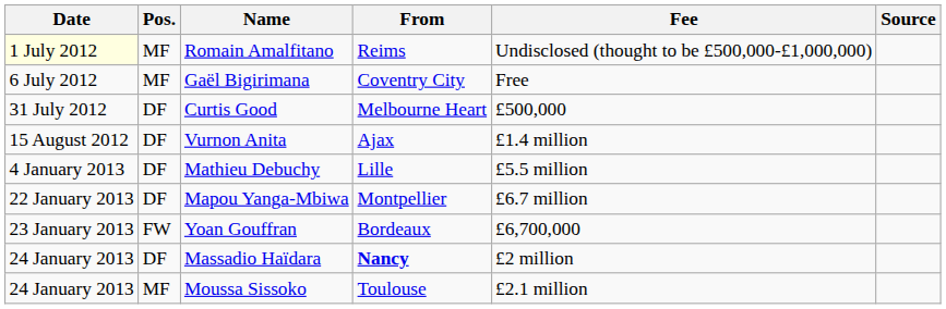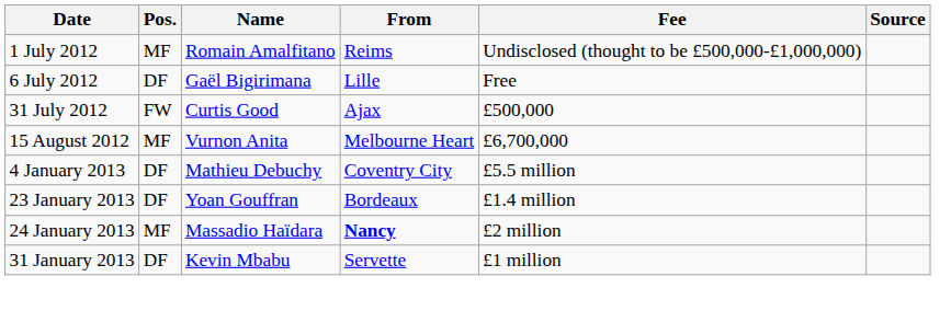 <table class="wikitable">
 <tr>
 <th>Date</th>
 <th>Pos.</th>
 <th>Name</th>
 <th>From</th>
 <th>Fee</th>
 <th>Source</th>
 </tr>
 <tr>
-<td style="background: lightyellow;">1 July 2012</td>
+<td>1 July 2012</td>
 <td>MF</td>
 <td> <a href='#'>Romain Amalfitano</a></td>
 <td> <a href='#'>Reims</a></td>
 <td>Undisclosed (thought to be £500,000-£1,000,000)</td>
 <td></td>
 </tr>
 <tr>
 <td>6 July 2012</td>
-<td>MF</td>
+<td>DF</td>
 <td> <a href='#'>Gaël Bigirimana</a></td>
-<td> <a href='#'>Coventry City</a></td>
+<td> <a href='#'>Lille</a></td>
 <td>Free</td>
 <td></td>
 </tr>
 <tr>
 <td>31 July 2012</td>
-<td>DF</td>
+<td>FW</td>
 <td> <a href='#'>Curtis Good</a></td>
-<td> <a href='#'>Melbourne Heart</a></td>
+<td> <a href='#'>Ajax</a></td>
 <td>£500,000</td>
 <td></td>
 </tr>
 <tr>
 <td>15 August 2012</td>
-<td>DF</td>
+<td>MF</td>
 <td> <a href='#'>Vurnon Anita</a></td>
-<td> <a href='#'>Ajax</a></td>
-<td>£1.4 million</td>
+<td> <a href='#'>Melbourne Heart</a></td>
+<td>£6,700,000</td>
 <td></td>
 </tr>
 <tr>
 <td>4 January 2013</td>
 <td>DF</td>
 <td> <a href='#'>Mathieu Debuchy</a></td>
-<td> <a href='#'>Lille</a></td>
+<td> <a href='#'>Coventry City</a></td>
 <td>£5.5 million</td>
 <td align="center"></td>
 </tr>
 <tr>
-<td>22 January 2013</td>
+<td>23 January 2013</td>
 <td>DF</td>
-<td> <a href='#'>Mapou Yanga-Mbiwa</a></td>
-<td> <a href='#'>Montpellier</a></td>
-<td>£6.7 million</td>
-<td align="center"></td>
-</tr>
-<tr>
-<td>23 January 2013</td>
-<td>FW</td>
 <td> <a href='#'>Yoan Gouffran</a></td>
 <td> <a href='#'>Bordeaux</a></td>
-<td>£6,700,000</td>
+<td>£1.4 million</td>
 <td align="center"></td>
 </tr>
 <tr>
 <td>24 January 2013</td>
-<td>DF</td>
+<td>MF</td>
 <td> <a href='#'>Massadio Haïdara</a></td>
 <td><strong> <a href='#'>Nancy</a></strong></td>
 <td>£2 million</td>
 <td align="center"></td>
 </tr>
 <tr>
-<td>24 January 2013</td>
-<td>MF</td>
-<td> <a href='#'>Moussa Sissoko</a></td>
-<td> <a href='#'>Toulouse</a></td>
-<td>£2.1 million</td>
+<td>31 January 2013</td>
+<td>DF</td>
+<td> <a href='#'>Kevin Mbabu</a></td>
+<td> <a href='#'>Servette</a></td>
+<td>£1 million</td>
 <td align="center"></td>
 </tr>
 </table>
